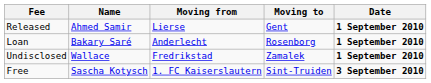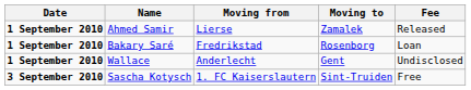 <table class="wikitable sortable">
 <tr>
-<th>Fee</th>
+<th>Date</th>
 <th>Name</th>
 <th>Moving from</th>
 <th>Moving to</th>
-<th>Date</th>
+<th>Fee</th>
 </tr>
 <tr>
-<td>Released </td>
+<td><strong>1 September 2010</strong></td>
 <td> <a href='#'>Ahmed Samir</a></td>
 <td><a href='#'>Lierse</a></td>
-<td><a href='#'>Gent</a></td>
-<td><strong>1 September 2010</strong></td>
+<td> <a href='#'>Zamalek</a></td>
+<td>Released </td>
 </tr>
 <tr>
+<td><strong>1 September 2010</strong></td>
+<td> <a href='#'>Bakary Saré</a></td>
+<td> <a href='#'>Fredrikstad</a></td>
+<td> <a href='#'>Rosenborg</a></td>
 <td>Loan </td>
-<td> <a href='#'>Bakary Saré</a></td>
-<td><a href='#'>Anderlecht</a></td>
-<td> <a href='#'>Rosenborg</a></td>
-<td><strong>1 September 2010</strong></td>
 </tr>
 <tr>
+<td><strong>1 September 2010</strong></td>
+<td> <a href='#'>Wallace</a></td>
+<td><a href='#'>Anderlecht</a></td>
+<td><a href='#'>Gent</a></td>
 <td>Undisclosed </td>
-<td> <a href='#'>Wallace</a></td>
-<td> <a href='#'>Fredrikstad</a></td>
-<td> <a href='#'>Zamalek</a></td>
-<td><strong>1 September 2010</strong></td>
 </tr>
 <tr>
-<td>Free </td>
+<td><strong>3 September 2010</strong></td>
 <td> <a href='#'>Sascha Kotysch</a></td>
 <td> <a href='#'>1. FC Kaiserslautern</a></td>
 <td><a href='#'>Sint-Truiden</a></td>
-<td><strong>3 September 2010</strong></td>
+<td>Free </td>
 </tr>
 </table>
